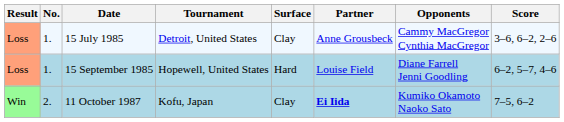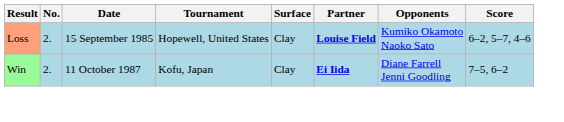 <table class="sortable wikitable" style=font-size:97%>
 <tr>
 <th>Result</th>
 <th>No.</th>
 <th>Date</th>
 <th>Tournament</th>
 <th>Surface</th>
 <th>Partner</th>
 <th>Opponents</th>
 <th>Score</th>
 </tr>
-<tr style="background:#f0f8ff;">
-<td style="background:#ffa07a;">Loss</td>
-<td>1.</td>
-<td>15 July 1985</td>
-<td><a href='#'>Detroit</a>, United States</td>
-<td>Clay</td>
-<td> <a href='#'>Anne Grousbeck</a></td>
-<td> <a href='#'>Cammy MacGregor</a> <br>  <a href='#'>Cynthia MacGregor</a></td>
-<td>3–6, 6–2, 2–6</td>
-</tr>
 <tr bgcolor="lightblue">
 <td style="background:#ffa07a;">Loss</td>
-<td>1.</td>
+<td>2.</td>
 <td>15 September 1985</td>
 <td>Hopewell, United States</td>
-<td>Hard</td>
-<td> <a href='#'>Louise Field</a></td>
-<td> <a href='#'>Diane Farrell</a> <br>  <a href='#'>Jenni Goodling</a></td>
+<td>Clay</td>
+<td><strong> <a href='#'>Louise Field</a></strong></td>
+<td> <a href='#'>Kumiko Okamoto</a> <br>  <a href='#'>Naoko Sato</a></td>
 <td>6–2, 5–7, 4–6</td>
 </tr>
 <tr style="background:lightblue;">
 <td style="background:#98fb98;">Win</td>
 <td>2.</td>
 <td>11 October 1987</td>
 <td>Kofu, Japan</td>
 <td>Clay</td>
 <td><strong> <a href='#'>Ei Iida</a></strong></td>
-<td> <a href='#'>Kumiko Okamoto</a> <br>  <a href='#'>Naoko Sato</a></td>
+<td> <a href='#'>Diane Farrell</a> <br>  <a href='#'>Jenni Goodling</a></td>
 <td>7–5, 6–2</td>
 </tr>
 </table>
